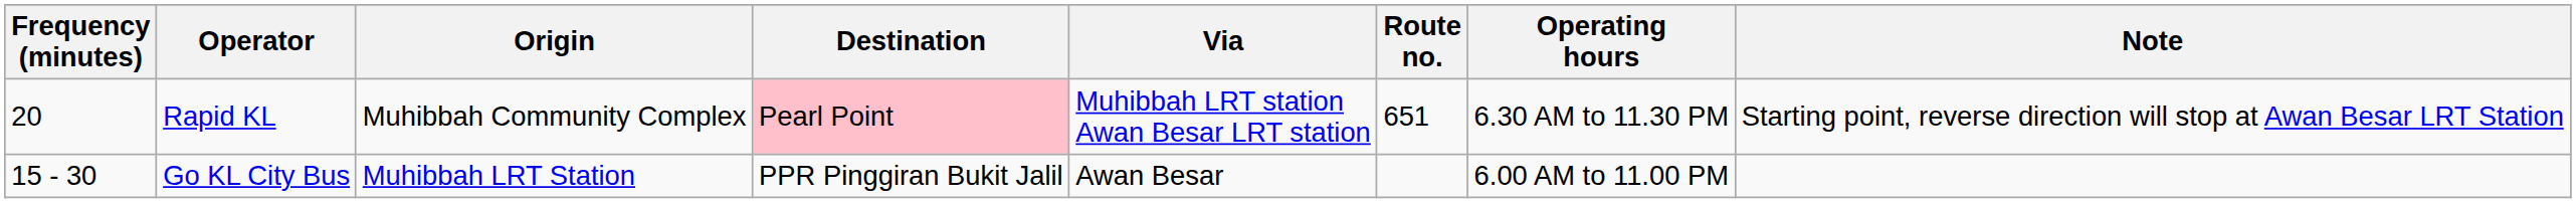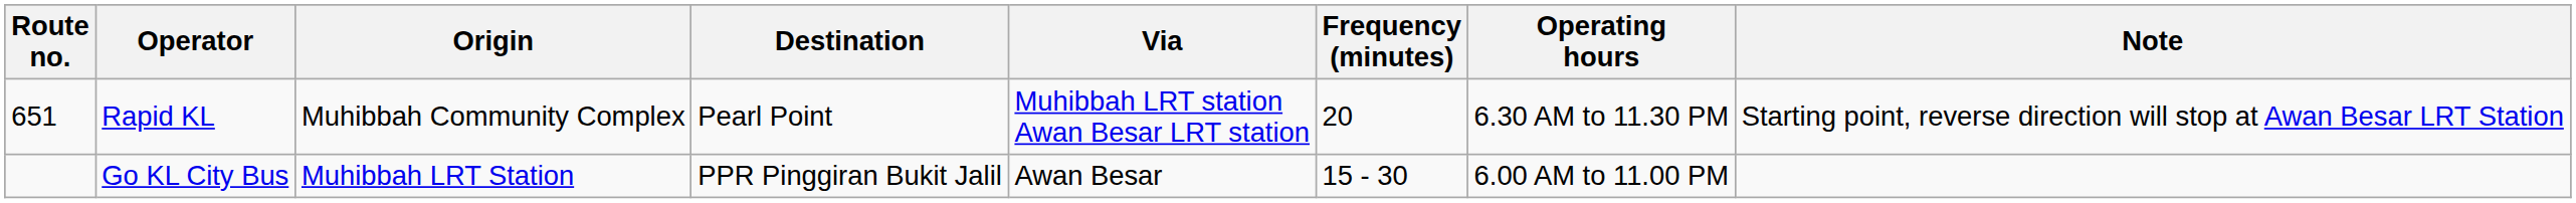 <table class="wikitable">
 <tr>
-<th>Frequency<br>(minutes)</th>
+<th>Route<br>no.</th>
 <th>Operator</th>
 <th>Origin</th>
 <th>Destination</th>
 <th>Via</th>
-<th>Route<br>no.</th>
+<th>Frequency<br>(minutes)</th>
 <th>Operating<br>hours</th>
 <th>Note</th>
 </tr>
 <tr>
-<td>20</td>
+<td>651</td>
 <td><a href='#'>Rapid KL</a></td>
 <td>Muhibbah Community Complex</td>
-<td style="background: pink;">Pearl Point</td>
+<td>Pearl Point</td>
 <td><a href='#'>Muhibbah LRT station</a><br><a href='#'>Awan Besar LRT station</a></td>
-<td>651</td>
+<td>20</td>
 <td>6.30 AM to 11.30 PM</td>
 <td>Starting point, reverse direction will stop at <a href='#'>Awan Besar LRT Station</a></td>
 </tr>
 <tr>
-<td>15 - 30</td>
+<td></td>
 <td><a href='#'>Go KL City Bus</a></td>
 <td><a href='#'>Muhibbah LRT Station</a></td>
 <td>PPR Pinggiran Bukit Jalil</td>
 <td>Awan Besar</td>
-<td></td>
+<td>15 - 30</td>
 <td>6.00 AM to 11.00 PM</td>
 <td></td>
 </tr>
 </table>
